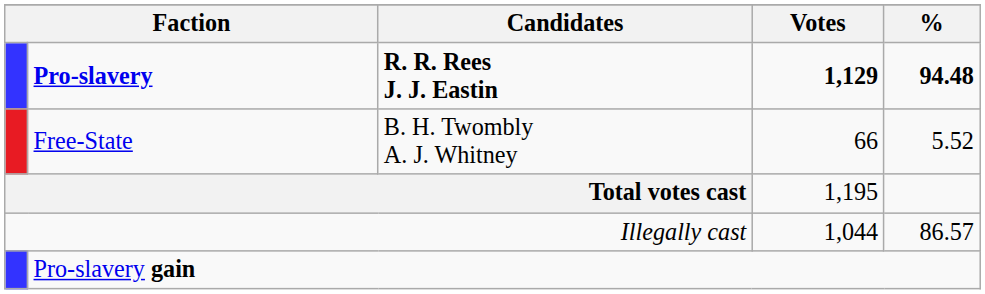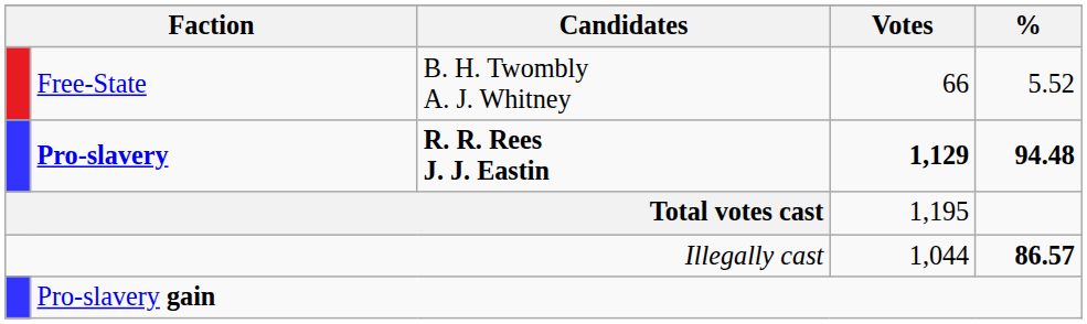 <table class="wikitable plainrowheaders" style="text-align:center;">
 <tr>
 </tr>
 <tr>
 <th scope="col" colspan="2" style="width: 15em">Faction</th>
 <th scope="col" style="width: 15em">Candidates</th>
 <th scope="col" style="width: 5em">Votes</th>
 <th scope="col" style="width: 3.5em">%</th>
 </tr>
 <tr>
+<td style="width: 0.5em; background-color:#E81B23"></td>
+<td style="text-align: left"><a href='#'>Free-State</a></td>
+<td style="text-align: left">B. H. Twombly<br>A. J. Whitney</td>
+<td style="text-align: right; margin-right: 0.5em">66</td>
+<td style="text-align: right; margin-right: 0.5em">5.52</td>
+</tr>
+<tr>
 <td style="width: 0.5em; background-color:#3333FF"></td>
 <td style="text-align: left"><strong><a href='#'>Pro-slavery</a></strong></td>
 <td style="text-align: left"><strong>R. R. Rees</strong><br><strong>J. J. Eastin</strong></td>
 <td style="text-align: right; margin-right: 0.5em"><strong>1,129</strong></td>
 <td style="text-align: right; margin-right: 0.5em"><strong>94.48</strong></td>
-</tr>
-<tr>
-<td style="width: 0.5em; background-color:#E81B23"></td>
-<td style="text-align: left"><a href='#'>Free-State</a></td>
-<td style="text-align: left">B. H. Twombly<br>A. J. Whitney</td>
-<td style="text-align: right; margin-right: 0.5em">66</td>
-<td style="text-align: right; margin-right: 0.5em">5.52</td>
 </tr>
 <tr>
 <th colspan="3" style="text-align:right;">Total votes cast</th>
 <td style="text-align:right;">1,195</td>
 <td style="text-align:right;"></td>
 </tr>
 <tr>
 <td colspan="3" style="text-align:right;"><em>Illegally cast</em></td>
 <td style="text-align:right;">1,044</td>
-<td style="text-align:right;">86.57</td>
+<td style="text-align:right;"><strong>86.57</strong></td>
 </tr>
 <tr>
 <td style="width: 0.5em; background-color:#3333FF"></td>
 <td colspan="4" style="text-align:left;"><a href='#'>Pro-slavery</a> <strong>gain</strong></td>
 </tr>
 </table>
